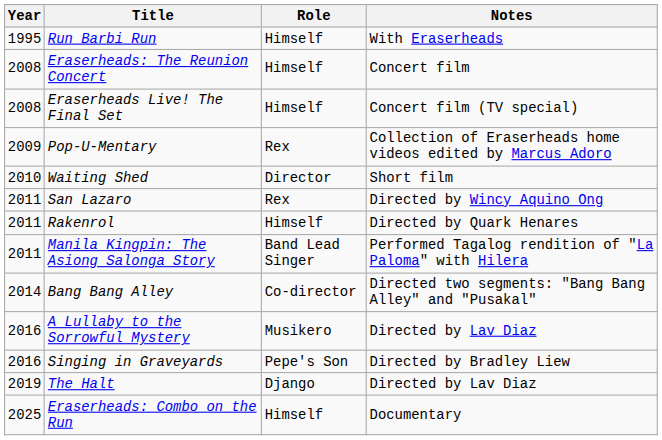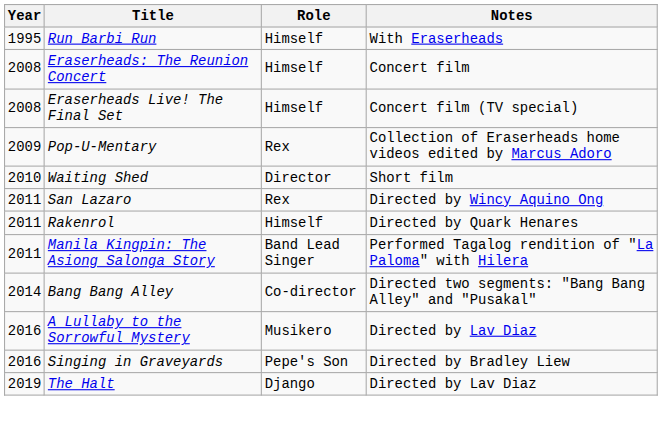 <table class="wikitable sortable">
 <tr>
 <th>Year</th>
 <th>Title</th>
 <th>Role</th>
 <th class="unsortable">Notes</th>
 </tr>
 <tr>
 <td>1995</td>
 <td><em><a href='#'>Run Barbi Run</a></em></td>
 <td>Himself</td>
 <td>With <a href='#'>Eraserheads</a></td>
 </tr>
 <tr>
 <td>2008</td>
 <td><em><a href='#'>Eraserheads: The Reunion Concert</a></em></td>
 <td>Himself</td>
 <td>Concert film</td>
 </tr>
 <tr>
 <td>2008</td>
 <td><em>Eraserheads Live! The Final Set</em></td>
 <td>Himself</td>
 <td>Concert film (TV special)</td>
 </tr>
 <tr>
 <td>2009</td>
 <td><em>Pop-U-Mentary</em></td>
 <td>Rex</td>
 <td>Collection of Eraserheads home videos edited by <a href='#'>Marcus Adoro</a></td>
 </tr>
 <tr>
 <td>2010</td>
 <td><em>Waiting Shed</em></td>
 <td>Director</td>
 <td>Short film</td>
 </tr>
 <tr>
 <td>2011</td>
 <td><em>San Lazaro</em></td>
 <td>Rex</td>
 <td>Directed by <a href='#'>Wincy Aquino Ong</a></td>
 </tr>
 <tr>
 <td>2011</td>
 <td><em>Rakenrol</em></td>
 <td>Himself</td>
 <td>Directed by Quark Henares</td>
 </tr>
 <tr>
 <td>2011</td>
 <td><em><a href='#'>Manila Kingpin: The Asiong Salonga Story</a></em></td>
 <td>Band Lead Singer</td>
 <td>Performed Tagalog rendition of "<a href='#'>La Paloma</a>" with <a href='#'>Hilera</a></td>
 </tr>
 <tr>
 <td>2014</td>
 <td><em>Bang Bang Alley</em></td>
 <td>Co-director</td>
 <td>Directed two segments: "Bang Bang Alley" and "Pusakal"</td>
 </tr>
 <tr>
 <td>2016</td>
 <td><em><a href='#'>A Lullaby to the Sorrowful Mystery</a></em></td>
 <td>Musikero</td>
 <td>Directed by <a href='#'>Lav Diaz</a></td>
 </tr>
 <tr>
 <td>2016</td>
 <td><em>Singing in Graveyards</em></td>
 <td>Pepe's Son</td>
 <td>Directed by Bradley Liew</td>
 </tr>
 <tr>
 <td>2019</td>
 <td><em><a href='#'>The Halt</a></em></td>
 <td>Django</td>
 <td>Directed by Lav Diaz</td>
 </tr>
-<tr>
-<td>2025</td>
-<td><em><a href='#'>Eraserheads: Combo on the Run</a></em></td>
-<td>Himself</td>
-<td>Documentary</td>
-</tr>
 </table>
